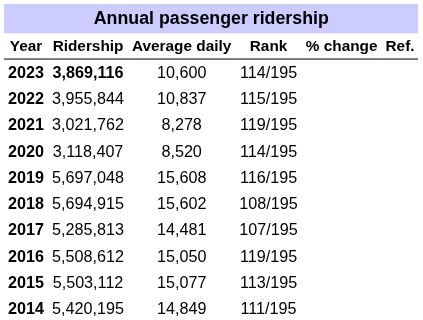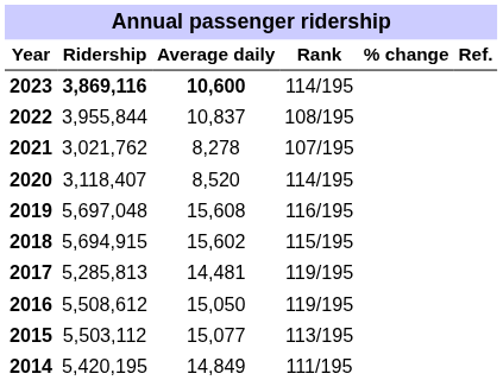 <table class="toccolours" cellpadding="4" cellspacing="0" style="text-align:right;">
 <tr>
 <th colspan="6"  style="background-color:#ccf; background-color:#ccf; font-size:110%; text-align:center;">Annual passenger ridership</th>
 </tr>
 <tr style="font-size:95%; text-align:center">
 <th style="border-bottom:1px solid black">Year</th>
 <th style="border-bottom:1px solid black">Ridership</th>
 <th style="border-bottom:1px solid black">Average daily</th>
 <th style="border-bottom:1px solid black">Rank</th>
 <th style="border-bottom:1px solid black">% change</th>
 <th style="border-bottom:1px solid black">Ref.</th>
 </tr>
 <tr style="text-align:center;">
 <td><strong>2023</strong></td>
 <td><strong>3,869,116</strong></td>
-<td>10,600</td>
+<td><strong>10,600</strong></td>
 <td>114/195</td>
 <td></td>
 <td></td>
 </tr>
 <tr style="text-align:center;">
 <td><strong>2022</strong></td>
 <td>3,955,844</td>
 <td>10,837</td>
-<td>115/195</td>
+<td>108/195</td>
 <td></td>
 <td></td>
 </tr>
 <tr style="text-align:center;">
 <td><strong>2021</strong></td>
 <td>3,021,762</td>
 <td>8,278</td>
-<td>119/195</td>
+<td>107/195</td>
 <td></td>
 <td></td>
 </tr>
 <tr style="text-align:center;">
 <td><strong>2020</strong></td>
 <td>3,118,407</td>
 <td>8,520</td>
 <td>114/195</td>
 <td></td>
 <td></td>
 </tr>
 <tr style="text-align:center;">
 <td><strong>2019</strong></td>
 <td>5,697,048</td>
 <td>15,608</td>
 <td>116/195</td>
 <td></td>
 <td></td>
 </tr>
 <tr style="text-align:center;">
 <td><strong>2018</strong></td>
 <td>5,694,915</td>
 <td>15,602</td>
-<td>108/195</td>
+<td>115/195</td>
 <td></td>
 <td></td>
 </tr>
 <tr style="text-align:center;">
 <td><strong>2017</strong></td>
 <td>5,285,813</td>
 <td>14,481</td>
-<td>107/195</td>
+<td>119/195</td>
 <td></td>
 <td></td>
 </tr>
 <tr style="text-align:center;">
 <td><strong>2016</strong></td>
 <td>5,508,612</td>
 <td>15,050</td>
 <td>119/195</td>
 <td></td>
 <td></td>
 </tr>
 <tr style="text-align:center;">
 <td><strong>2015</strong></td>
 <td>5,503,112</td>
 <td>15,077</td>
 <td>113/195</td>
 <td></td>
 <td></td>
 </tr>
 <tr style="text-align:center;">
 <td><strong>2014</strong></td>
 <td>5,420,195</td>
 <td>14,849</td>
 <td>111/195</td>
 <td></td>
 <td></td>
 </tr>
 </table>
